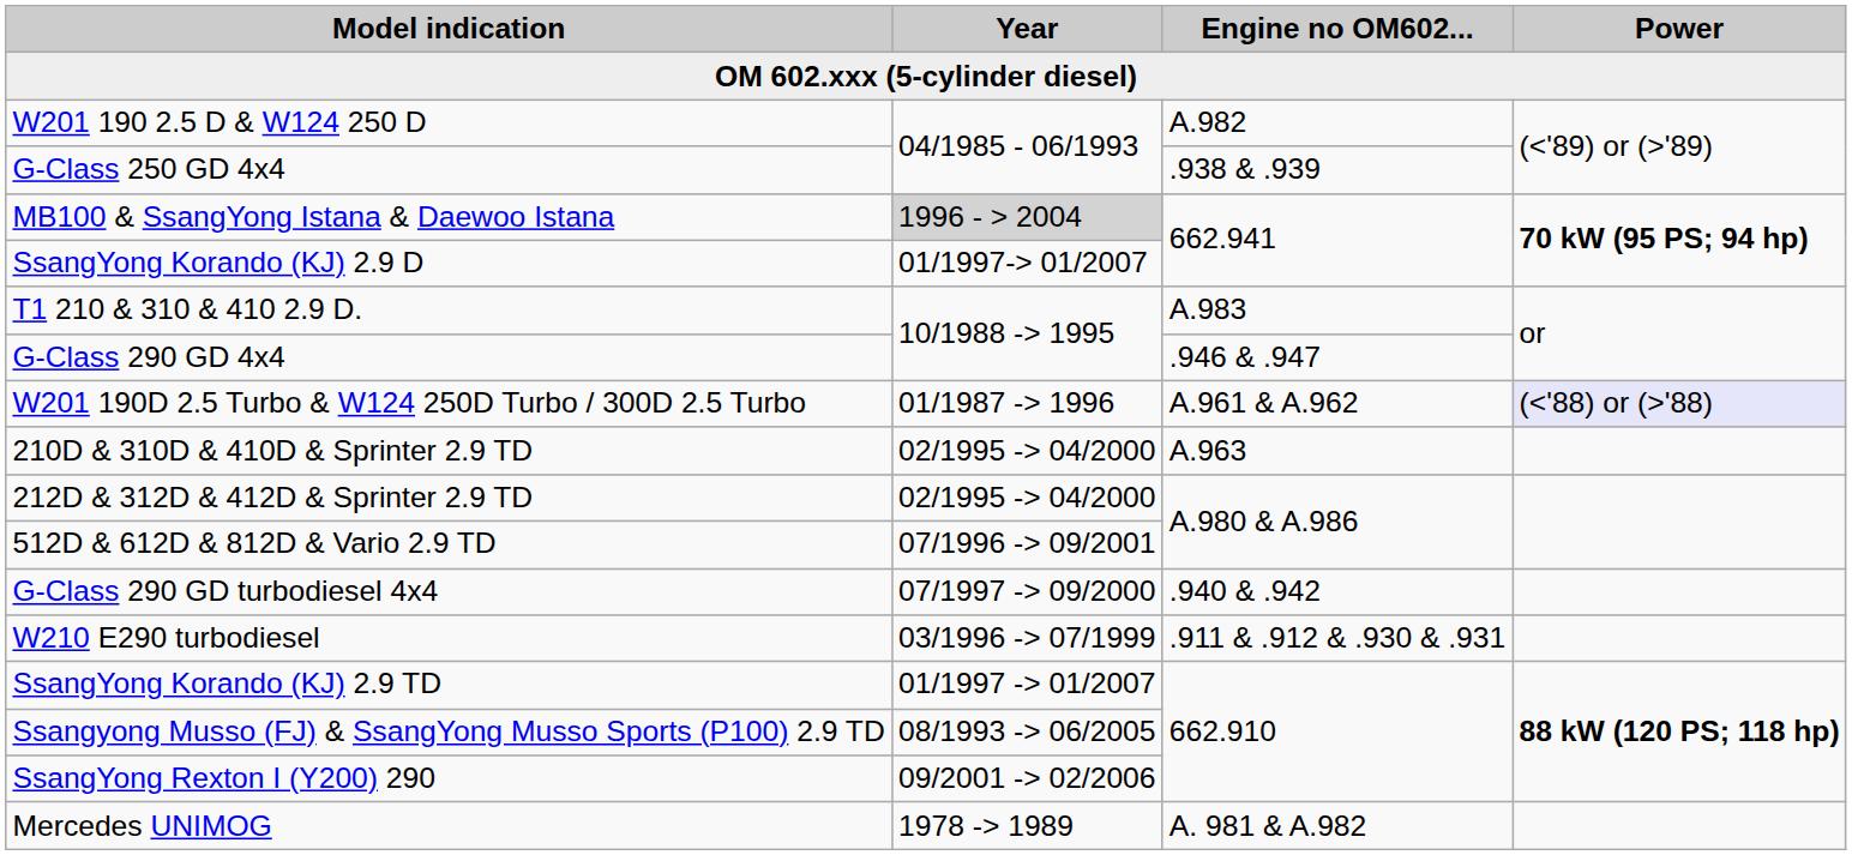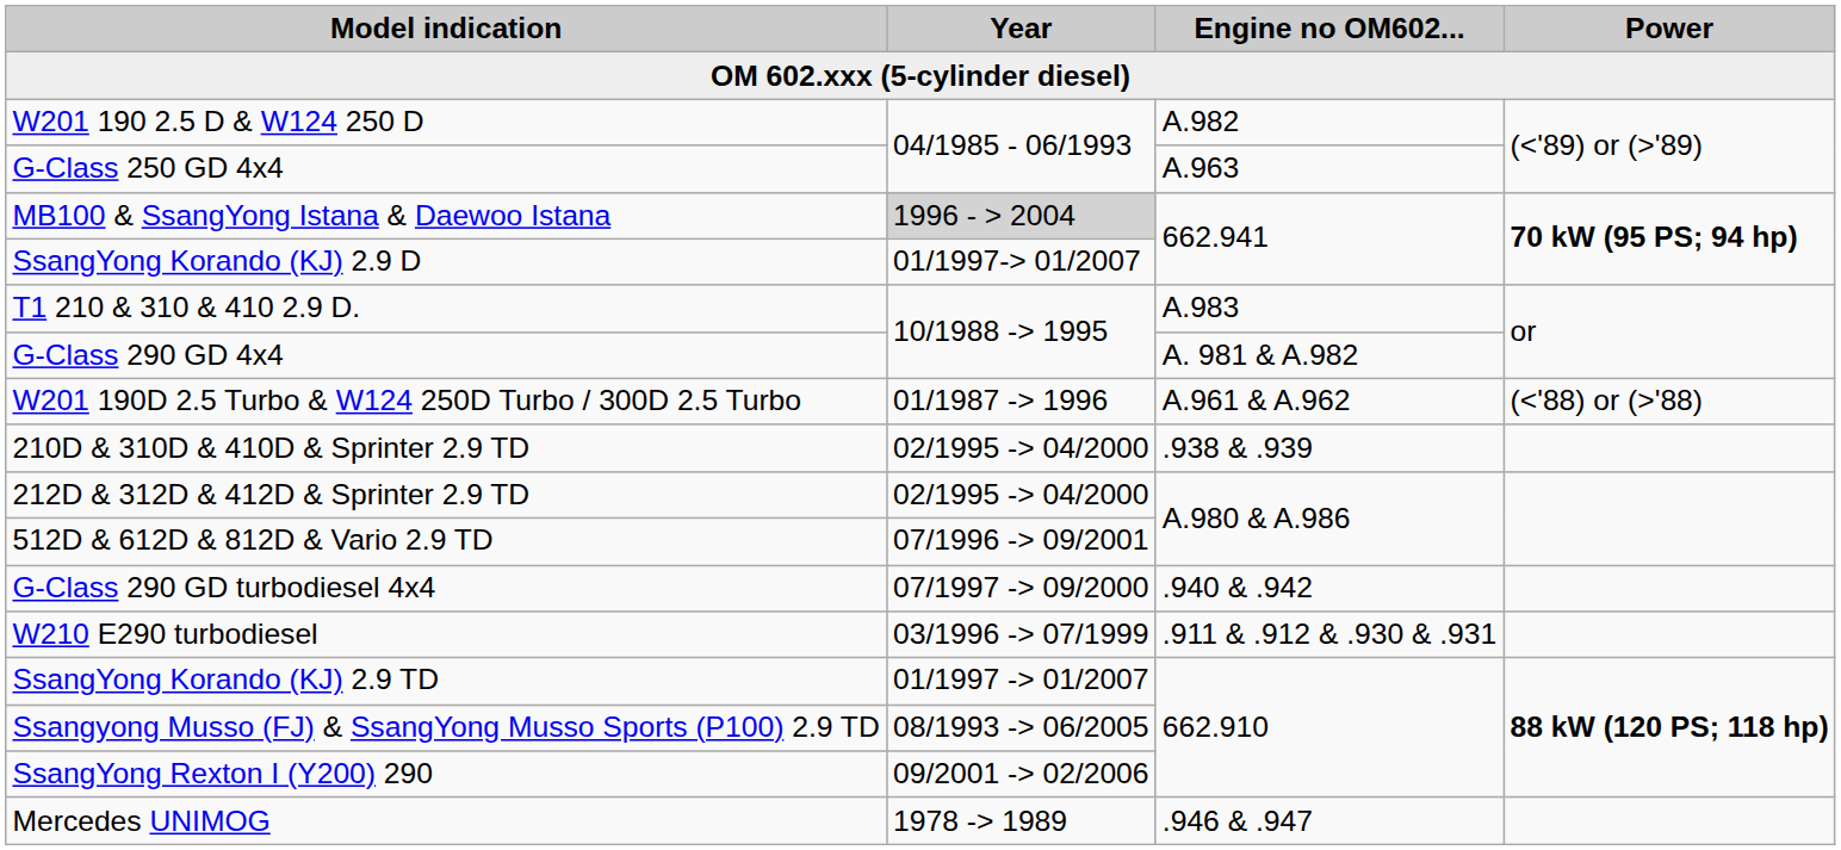 <table class="wikitable">
 <tr>
 <td style="background:#CCCCCC;text-align:center"><strong>Model indication</strong></td>
 <td style="background:#CCCCCC;text-align:center"><strong>Year</strong></td>
 <td style="background:#CCCCCC;text-align:center"><strong>Engine no OM602...</strong></td>
 <td style="background:#CCCCCC;text-align:center"><strong>Power</strong></td>
 </tr>
 <tr>
 <td style="background:#EEEEEE;text-align:center" colspan=4><strong>OM 602.xxx (5-cylinder diesel)</strong></td>
 </tr>
 <tr>
 <td><a href='#'>W201</a> 190 2.5 D & <a href='#'>W124</a> 250 D</td>
 <td rowspan="2">04/1985 - 06/1993</td>
 <td>A.982</td>
 <td rowspan="2"><strong></strong> (<'89) or <strong></strong> (>'89)</td>
 </tr>
 <tr>
 <td><a href='#'>G-Class</a> 250 GD 4x4</td>
-<td>.938 & .939</td>
+<td>A.963</td>
 </tr>
 <tr>
 <td><a href='#'>MB100</a> & <a href='#'>SsangYong Istana</a> & <a href='#'>Daewoo Istana</a></td>
 <td style="background: lightgrey;">1996 - > 2004</td>
 <td rowspan="2">662.941</td>
 <td rowspan="2"><strong>70 kW (95 PS; 94 hp)</strong></td>
 </tr>
 <tr>
 <td><a href='#'>SsangYong Korando (KJ)</a> 2.9 D</td>
 <td>01/1997-> 01/2007</td>
 </tr>
 <tr>
 <td><a href='#'>T1</a> 210 & 310 & 410 2.9 D.</td>
 <td rowspan="2">10/1988 -> 1995</td>
 <td>A.983</td>
 <td rowspan="2"><strong></strong> or <strong></strong></td>
 </tr>
 <tr>
 <td><a href='#'>G-Class</a> 290 GD 4x4</td>
-<td>.946 & .947</td>
+<td>A. 981 & A.982</td>
 </tr>
 <tr>
 <td><a href='#'>W201</a> 190D 2.5 Turbo & <a href='#'>W124</a> 250D Turbo / 300D 2.5 Turbo</td>
 <td>01/1987 -> 1996</td>
 <td>A.961 & A.962</td>
-<td style="background: lavender;"><strong></strong> (<'88) or <strong></strong> (>'88)</td>
+<td><strong></strong> (<'88) or <strong></strong> (>'88)</td>
 </tr>
 <tr>
 <td>210D & 310D & 410D & Sprinter 2.9 TD</td>
 <td>02/1995 -> 04/2000</td>
-<td>A.963</td>
+<td>.938 & .939</td>
 <td><strong></strong></td>
 </tr>
 <tr>
 <td>212D & 312D & 412D & Sprinter 2.9 TD</td>
 <td>02/1995 -> 04/2000</td>
 <td rowspan="2">A.980 & A.986</td>
 <td rowspan="2"><strong></strong></td>
 </tr>
 <tr>
 <td>512D & 612D & 812D & Vario 2.9 TD</td>
 <td>07/1996 -> 09/2001</td>
 </tr>
 <tr>
 <td><a href='#'>G-Class</a> 290 GD turbodiesel 4x4</td>
 <td>07/1997 -> 09/2000</td>
 <td>.940 & .942</td>
 <td><strong></strong></td>
 </tr>
 <tr>
 <td><a href='#'>W210</a> E290 turbodiesel</td>
 <td>03/1996 -> 07/1999</td>
 <td>.911 & .912 & .930 & .931</td>
 <td><strong></strong></td>
 </tr>
 <tr>
 <td><a href='#'>SsangYong Korando (KJ)</a> 2.9 TD</td>
 <td>01/1997 -> 01/2007</td>
 <td rowspan="3">662.910</td>
 <td rowspan="3"><strong>88 kW (120 PS; 118 hp)</strong></td>
 </tr>
 <tr>
 <td><a href='#'>Ssangyong Musso (FJ)</a> & <a href='#'>SsangYong Musso Sports (P100)</a> 2.9 TD</td>
 <td>08/1993 -> 06/2005</td>
 </tr>
 <tr>
 <td><a href='#'>SsangYong Rexton I (Y200)</a> 290</td>
 <td>09/2001 -> 02/2006</td>
 </tr>
 <tr>
 <td>Mercedes <a href='#'>UNIMOG</a></td>
 <td>1978 -> 1989</td>
-<td>A. 981 & A.982</td>
+<td>.946 & .947</td>
 <td><strong></strong></td>
 </tr>
 <tr>
 </tr>
 </table>
